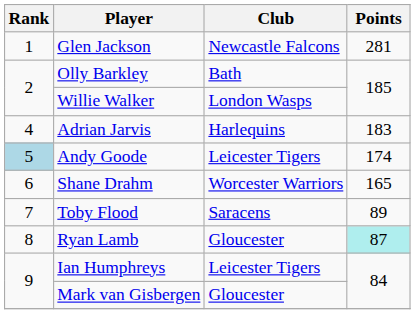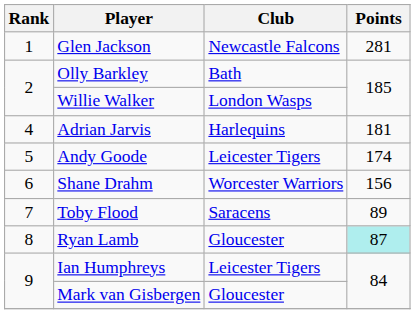 <table class="wikitable" style="text-align:center">
 <tr>
 <th>Rank</th>
 <th>Player</th>
 <th>Club</th>
 <th style="width:50px;">Points</th>
 </tr>
 <tr>
 <td>1</td>
 <td align=left> <a href='#'>Glen Jackson</a></td>
 <td align=left><a href='#'>Newcastle Falcons</a></td>
 <td>281</td>
 </tr>
 <tr>
 <td rowspan=2>2</td>
 <td align=left> <a href='#'>Olly Barkley</a></td>
 <td align=left><a href='#'>Bath</a></td>
 <td rowspan=2>185</td>
 </tr>
 <tr>
 <td align=left> <a href='#'>Willie Walker</a></td>
 <td align=left><a href='#'>London Wasps</a></td>
 </tr>
 <tr>
 <td>4</td>
 <td align=left> <a href='#'>Adrian Jarvis</a></td>
 <td align=left><a href='#'>Harlequins</a></td>
-<td>183</td>
+<td>181</td>
 </tr>
 <tr>
-<td style="background: lightblue;">5</td>
+<td>5</td>
 <td align=left> <a href='#'>Andy Goode</a></td>
 <td align=left><a href='#'>Leicester Tigers</a></td>
 <td>174</td>
 </tr>
 <tr>
 <td>6</td>
 <td align=left> <a href='#'>Shane Drahm</a></td>
 <td align=left><a href='#'>Worcester Warriors</a></td>
-<td>165</td>
+<td>156</td>
 </tr>
 <tr>
 <td>7</td>
 <td align=left> <a href='#'>Toby Flood</a></td>
 <td align=left><a href='#'>Saracens</a></td>
 <td>89</td>
 </tr>
 <tr>
 <td>8</td>
 <td align=left> <a href='#'>Ryan Lamb</a></td>
 <td align=left><a href='#'>Gloucester</a></td>
 <td style="background: paleturquoise;">87</td>
 </tr>
 <tr>
 <td rowspan=2>9</td>
 <td align=left> <a href='#'>Ian Humphreys</a></td>
 <td align=left><a href='#'>Leicester Tigers</a></td>
 <td rowspan=2>84</td>
 </tr>
 <tr>
 <td align=left> <a href='#'>Mark van Gisbergen</a></td>
 <td align=left><a href='#'>Gloucester</a></td>
 </tr>
 <tr>
 </tr>
 </table>
